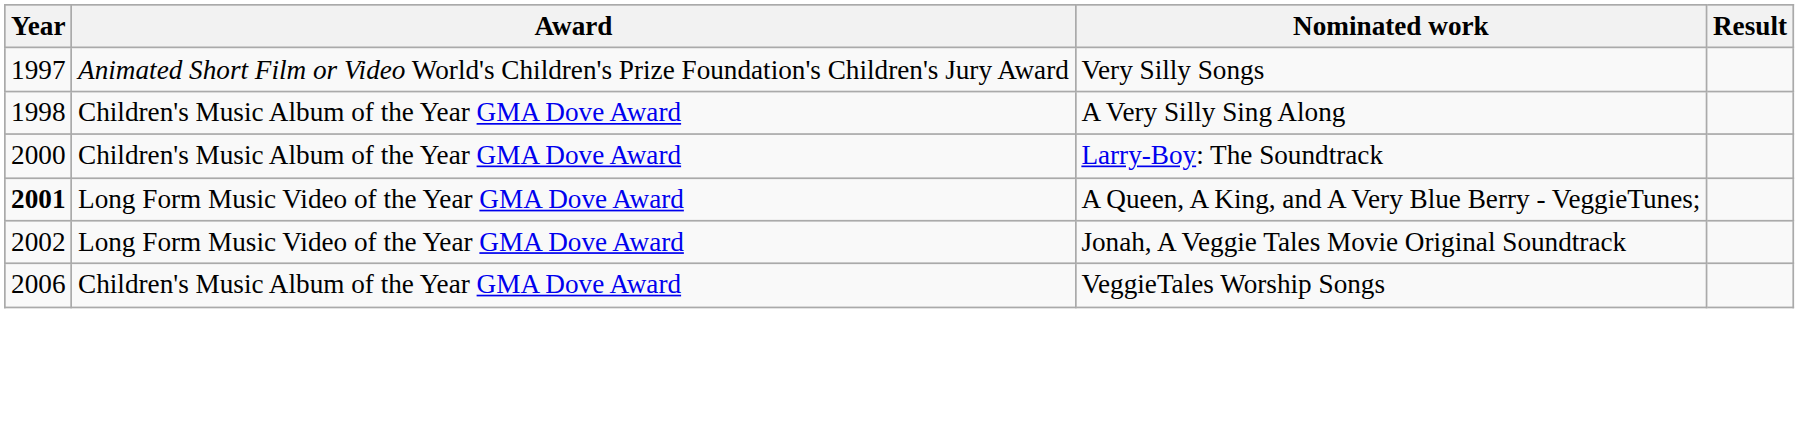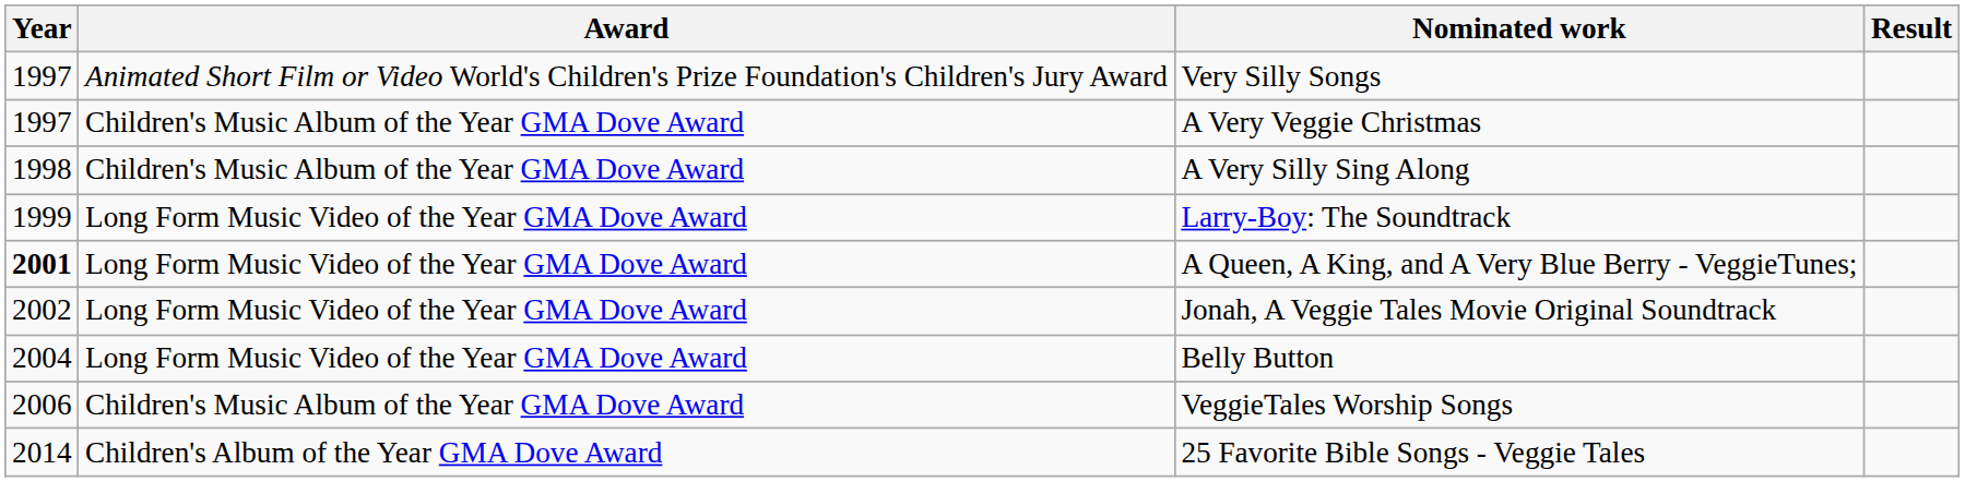 <table class="wikitable sortable">
 <tr>
 <th>Year</th>
 <th>Award</th>
 <th>Nominated work</th>
 <th>Result</th>
 </tr>
 <tr>
 <td>1997</td>
 <td><em>Animated Short Film or Video</em> World's Children's Prize Foundation's Children's Jury Award</td>
 <td>Very Silly Songs</td>
 <td></td>
 </tr>
 <tr>
+<td>1997</td>
+<td>Children's Music Album of the Year <a href='#'>GMA Dove Award</a></td>
+<td>A Very Veggie Christmas</td>
+<td></td>
+</tr>
+<tr>
 <td>1998</td>
 <td>Children's Music Album of the Year <a href='#'>GMA Dove Award</a></td>
 <td>A Very Silly Sing Along</td>
 <td></td>
 </tr>
 <tr>
-<td>2000</td>
-<td>Children's Music Album of the Year <a href='#'>GMA Dove Award</a></td>
+<td>1999</td>
+<td>Long Form Music Video of the Year <a href='#'>GMA Dove Award</a></td>
 <td><a href='#'>Larry-Boy</a>: The Soundtrack</td>
 <td></td>
 </tr>
 <tr>
 <td><strong>2001</strong></td>
 <td>Long Form Music Video of the Year <a href='#'>GMA Dove Award</a></td>
 <td>A Queen, A King, and A Very Blue Berry - VeggieTunes;</td>
 <td></td>
 </tr>
 <tr>
 <td>2002</td>
 <td>Long Form Music Video of the Year <a href='#'>GMA Dove Award</a></td>
 <td>Jonah, A Veggie Tales Movie Original Soundtrack</td>
 <td></td>
 </tr>
 <tr>
+<td>2004</td>
+<td>Long Form Music Video of the Year <a href='#'>GMA Dove Award</a></td>
+<td>Belly Button</td>
+<td></td>
+</tr>
+<tr>
 <td>2006</td>
 <td>Children's Music Album of the Year <a href='#'>GMA Dove Award</a></td>
 <td>VeggieTales Worship Songs</td>
 <td></td>
 </tr>
+<tr>
+<td>2014</td>
+<td>Children's Album of the Year <a href='#'>GMA Dove Award</a></td>
+<td>25 Favorite Bible Songs - Veggie Tales</td>
+<td></td>
+</tr>
 </table>
